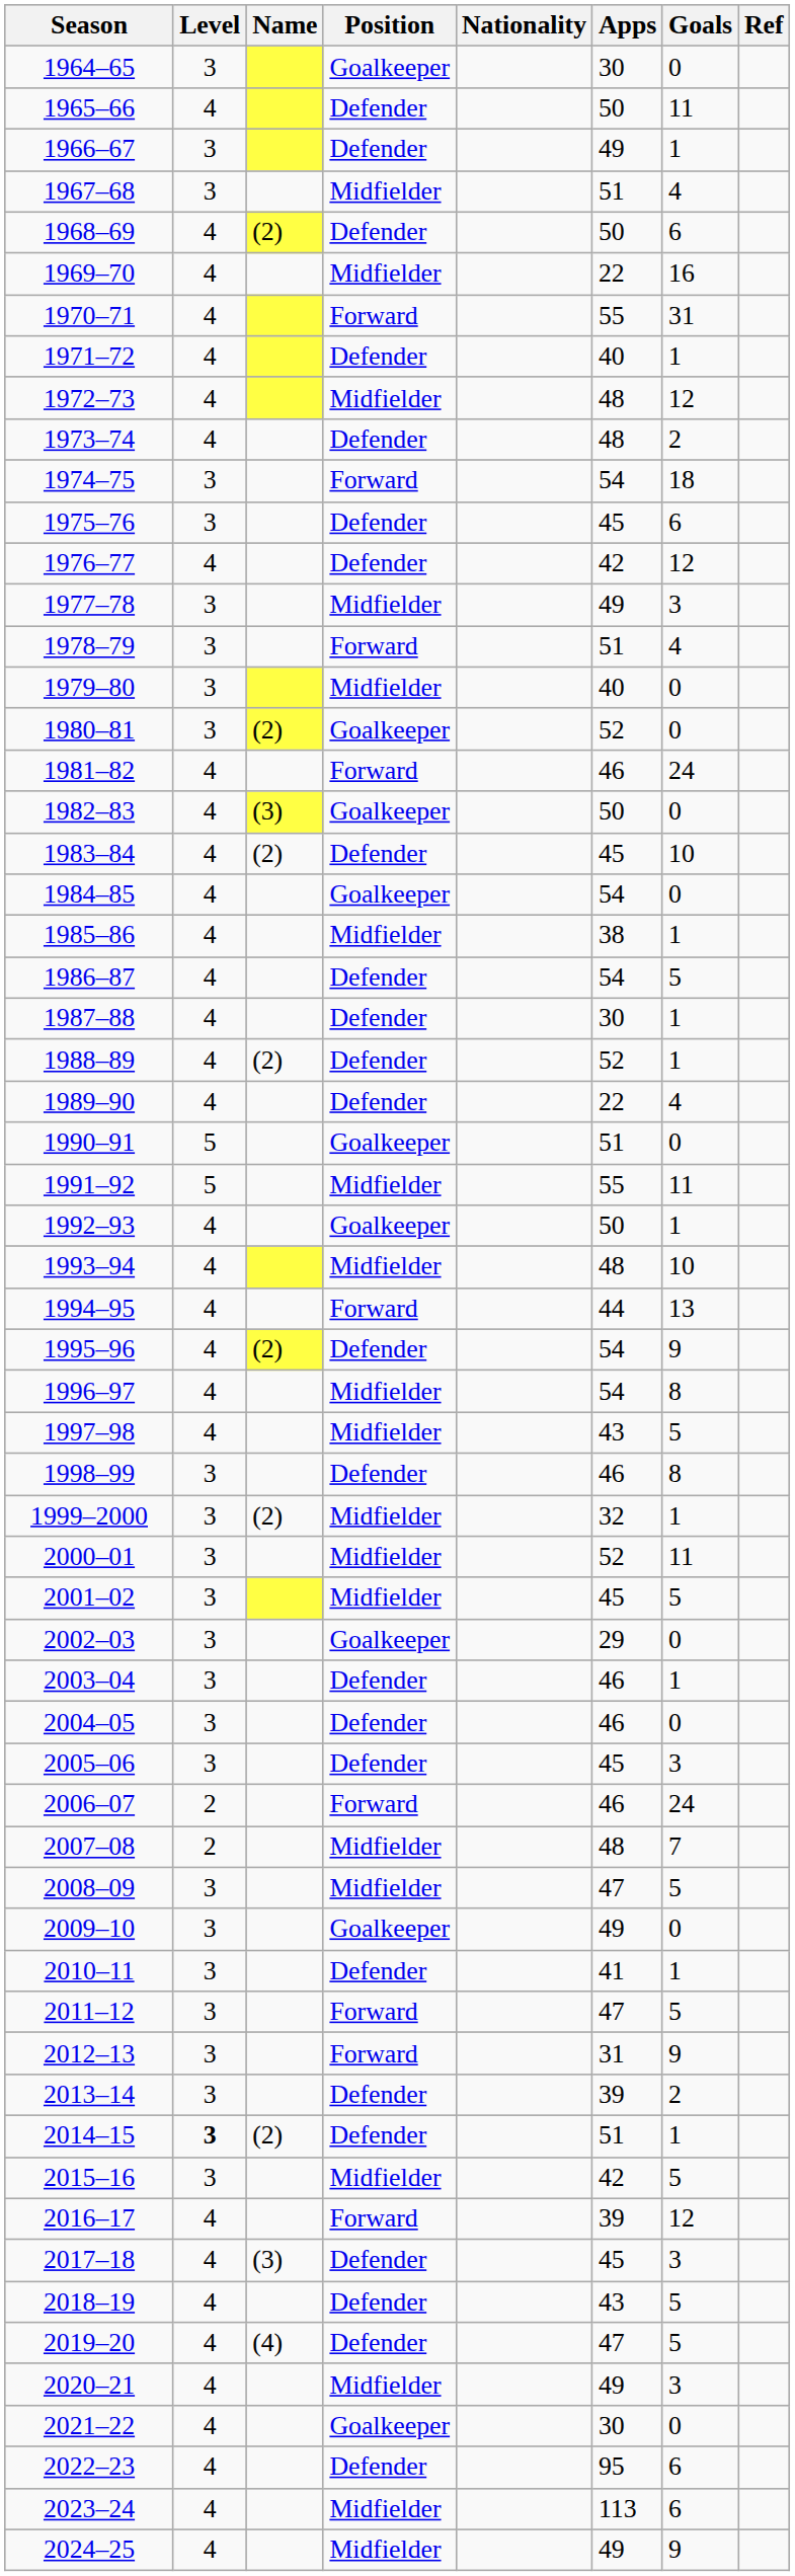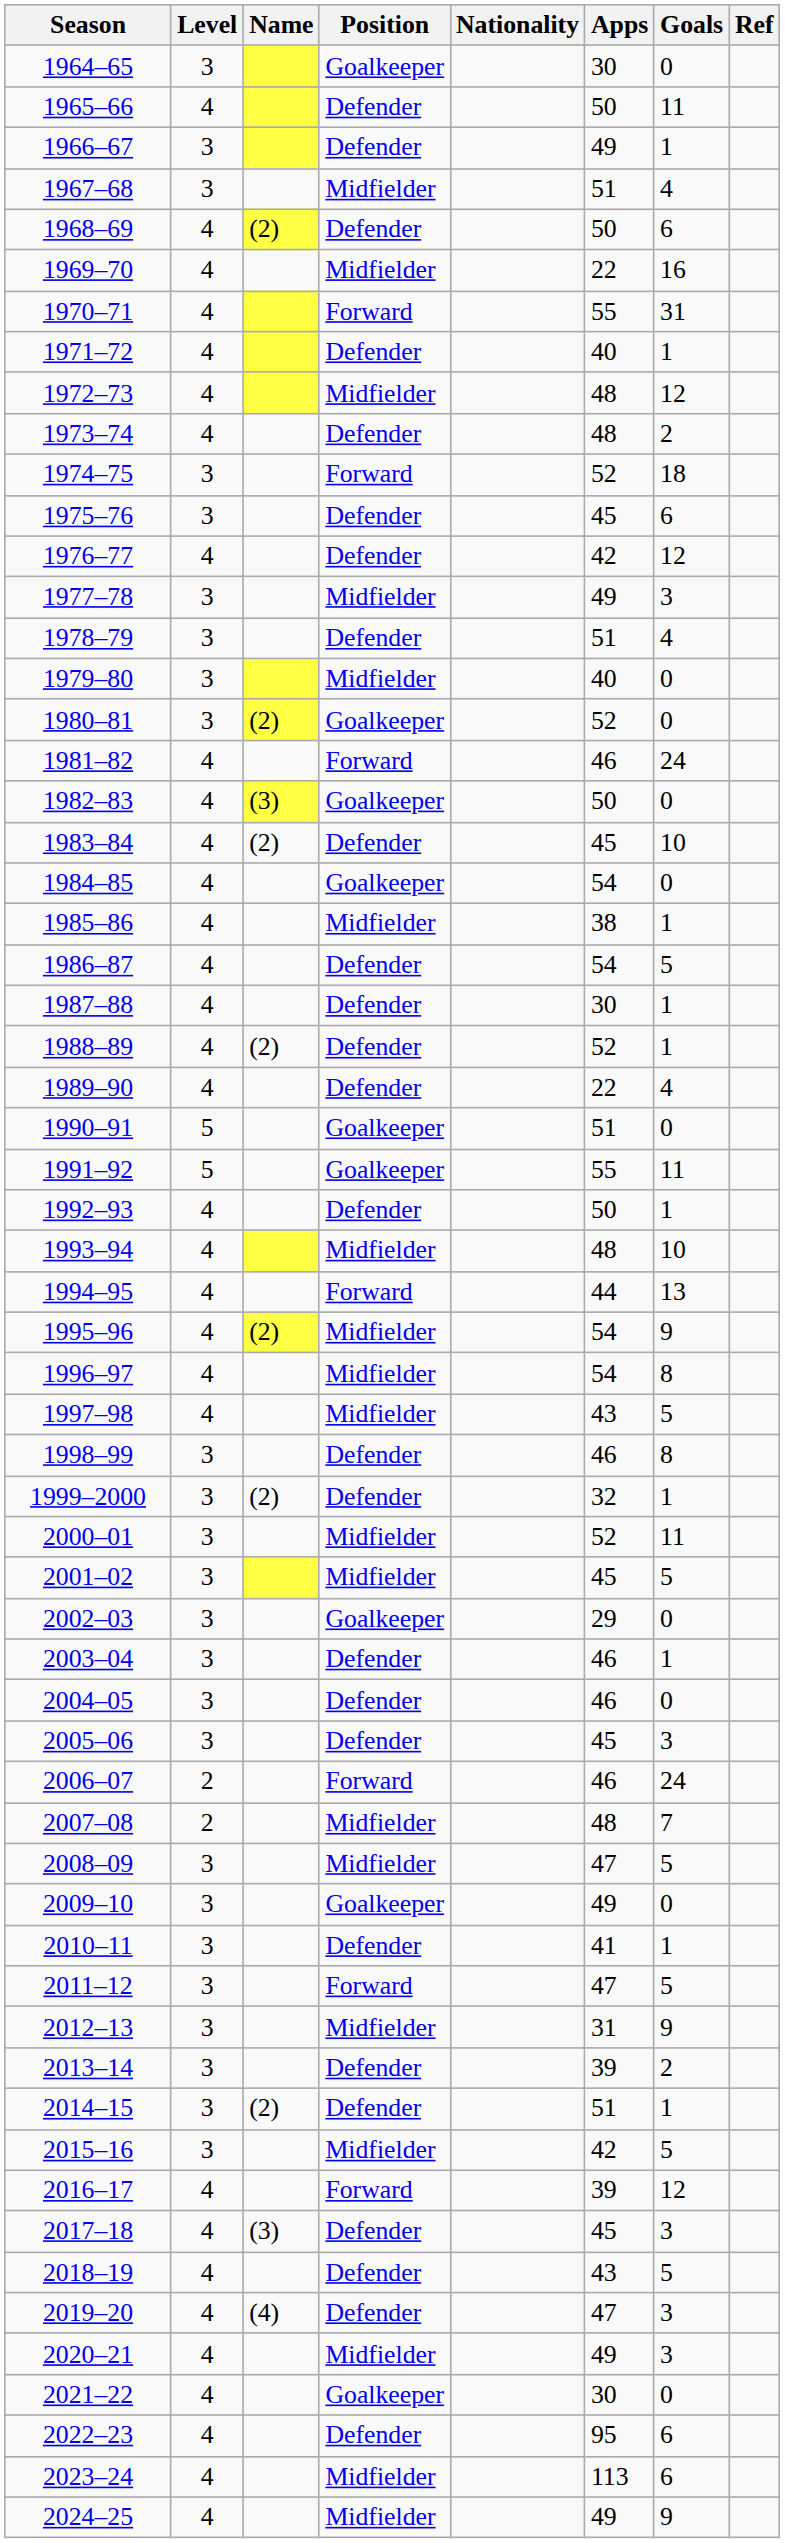 <table class="wikitable sortable" style="text-align: left;">
 <tr>
 <th style="width:6em">Season</th>
 <th>Level</th>
 <th>Name</th>
 <th>Position</th>
 <th>Nationality</th>
 <th>Apps</th>
 <th>Goals</th>
 <th class="unsortable">Ref</th>
 </tr>
 <tr>
 <td align=center><a href='#'>1964–65</a></td>
 <td align=center>3</td>
 <td bgcolor=#ff4></td>
 <td><a href='#'>Goalkeeper</a></td>
 <td></td>
 <td>30</td>
 <td>0</td>
 <td align=center></td>
 </tr>
 <tr>
 <td align=center><a href='#'>1965–66</a></td>
 <td align=center>4</td>
 <td bgcolor=#ff4></td>
 <td><a href='#'>Defender</a></td>
 <td></td>
 <td>50</td>
 <td>11</td>
 <td align=center></td>
 </tr>
 <tr>
 <td align=center><a href='#'>1966–67</a></td>
 <td align=center>3</td>
 <td bgcolor=#ff4></td>
 <td><a href='#'>Defender</a></td>
 <td></td>
 <td>49</td>
 <td>1</td>
 <td align=center></td>
 </tr>
 <tr>
 <td align=center><a href='#'>1967–68</a></td>
 <td align=center>3</td>
 <td></td>
 <td><a href='#'>Midfielder</a></td>
 <td></td>
 <td>51</td>
 <td>4</td>
 <td align=center></td>
 </tr>
 <tr>
 <td align=center><a href='#'>1968–69</a></td>
 <td align=center>4</td>
 <td bgcolor=#ff4> (2)</td>
 <td><a href='#'>Defender</a></td>
 <td></td>
 <td>50</td>
 <td>6</td>
 <td align=center></td>
 </tr>
 <tr>
 <td align=center><a href='#'>1969–70</a></td>
 <td align=center>4</td>
 <td></td>
 <td><a href='#'>Midfielder</a></td>
 <td></td>
 <td>22</td>
 <td>16</td>
 <td align=center></td>
 </tr>
 <tr>
 <td align=center><a href='#'>1970–71</a></td>
 <td align=center>4</td>
 <td bgcolor=#ff4></td>
 <td><a href='#'>Forward</a></td>
 <td></td>
 <td>55</td>
 <td>31</td>
 <td align=center></td>
 </tr>
 <tr>
 <td align=center><a href='#'>1971–72</a></td>
 <td align=center>4</td>
 <td bgcolor=#ff4></td>
 <td><a href='#'>Defender</a></td>
 <td></td>
 <td>40</td>
 <td>1</td>
 <td align=center></td>
 </tr>
 <tr>
 <td align=center><a href='#'>1972–73</a></td>
 <td align=center>4</td>
 <td bgcolor=#ff4></td>
 <td><a href='#'>Midfielder</a></td>
 <td></td>
 <td>48</td>
 <td>12</td>
 <td align=center></td>
 </tr>
 <tr>
 <td align=center><a href='#'>1973–74</a></td>
 <td align=center>4</td>
 <td></td>
 <td><a href='#'>Defender</a></td>
 <td></td>
 <td>48</td>
 <td>2</td>
 <td align=center></td>
 </tr>
 <tr>
 <td align=center><a href='#'>1974–75</a></td>
 <td align=center>3</td>
 <td></td>
 <td><a href='#'>Forward</a></td>
 <td></td>
-<td>54</td>
+<td>52</td>
 <td>18</td>
 <td align=center></td>
 </tr>
 <tr>
 <td align=center><a href='#'>1975–76</a></td>
 <td align=center>3</td>
 <td></td>
 <td><a href='#'>Defender</a></td>
 <td></td>
 <td>45</td>
 <td>6</td>
 <td align=center></td>
 </tr>
 <tr>
 <td align=center><a href='#'>1976–77</a></td>
 <td align=center>4</td>
 <td></td>
 <td><a href='#'>Defender</a></td>
 <td></td>
 <td>42</td>
 <td>12</td>
 <td align=center></td>
 </tr>
 <tr>
 <td align=center><a href='#'>1977–78</a></td>
 <td align=center>3</td>
 <td></td>
 <td><a href='#'>Midfielder</a></td>
 <td></td>
 <td>49</td>
 <td>3</td>
 <td align=center></td>
 </tr>
 <tr>
 <td align=center><a href='#'>1978–79</a></td>
 <td align=center>3</td>
 <td></td>
-<td><a href='#'>Forward</a></td>
+<td><a href='#'>Defender</a></td>
 <td></td>
 <td>51</td>
 <td>4</td>
 <td align=center></td>
 </tr>
 <tr>
 <td align=center><a href='#'>1979–80</a></td>
 <td align=center>3</td>
 <td bgcolor=#ff4></td>
 <td><a href='#'>Midfielder</a></td>
 <td></td>
 <td>40</td>
 <td>0</td>
 <td align=center></td>
 </tr>
 <tr>
 <td align=center><a href='#'>1980–81</a></td>
 <td align=center>3</td>
 <td bgcolor=#ff4> (2)</td>
 <td><a href='#'>Goalkeeper</a></td>
 <td></td>
 <td>52</td>
 <td>0</td>
 <td align=center></td>
 </tr>
 <tr>
 <td align=center><a href='#'>1981–82</a></td>
 <td align=center>4</td>
 <td></td>
 <td><a href='#'>Forward</a></td>
 <td></td>
 <td>46</td>
 <td>24</td>
 <td align=center></td>
 </tr>
 <tr>
 <td align=center><a href='#'>1982–83</a></td>
 <td align=center>4</td>
 <td bgcolor=#ff4> (3)</td>
 <td><a href='#'>Goalkeeper</a></td>
 <td></td>
 <td>50</td>
 <td>0</td>
 <td align=center></td>
 </tr>
 <tr>
 <td align=center><a href='#'>1983–84</a></td>
 <td align=center>4</td>
 <td> (2)</td>
 <td><a href='#'>Defender</a></td>
 <td></td>
 <td>45</td>
 <td>10</td>
 <td align=center></td>
 </tr>
 <tr>
 <td align=center><a href='#'>1984–85</a></td>
 <td align=center>4</td>
 <td></td>
 <td><a href='#'>Goalkeeper</a></td>
 <td></td>
 <td>54</td>
 <td>0</td>
 <td align=center></td>
 </tr>
 <tr>
 <td align=center><a href='#'>1985–86</a></td>
 <td align=center>4</td>
 <td></td>
 <td><a href='#'>Midfielder</a></td>
 <td></td>
 <td>38</td>
 <td>1</td>
 <td align=center></td>
 </tr>
 <tr>
 <td align=center><a href='#'>1986–87</a></td>
 <td align=center>4</td>
 <td></td>
 <td><a href='#'>Defender</a></td>
 <td></td>
 <td>54</td>
 <td>5</td>
 <td align=center></td>
 </tr>
 <tr>
 <td align=center><a href='#'>1987–88</a></td>
 <td align=center>4</td>
 <td></td>
 <td><a href='#'>Defender</a></td>
 <td></td>
 <td>30</td>
 <td>1</td>
 <td align=center></td>
 </tr>
 <tr>
 <td align=center><a href='#'>1988–89</a></td>
 <td align=center>4</td>
 <td> (2)</td>
 <td><a href='#'>Defender</a></td>
 <td></td>
 <td>52</td>
 <td>1</td>
 <td align=center></td>
 </tr>
 <tr>
 <td align=center><a href='#'>1989–90</a></td>
 <td align=center>4</td>
 <td></td>
 <td><a href='#'>Defender</a></td>
 <td></td>
 <td>22</td>
 <td>4</td>
 <td align=center></td>
 </tr>
 <tr>
 <td align=center><a href='#'>1990–91</a></td>
 <td align=center>5</td>
 <td></td>
 <td><a href='#'>Goalkeeper</a></td>
 <td></td>
 <td>51</td>
 <td>0</td>
 <td align=center></td>
 </tr>
 <tr>
 <td align=center><a href='#'>1991–92</a></td>
 <td align=center>5</td>
 <td></td>
-<td><a href='#'>Midfielder</a></td>
+<td><a href='#'>Goalkeeper</a></td>
 <td></td>
 <td>55</td>
 <td>11</td>
 <td align=center></td>
 </tr>
 <tr>
 <td align=center><a href='#'>1992–93</a></td>
 <td align=center>4</td>
 <td></td>
-<td><a href='#'>Goalkeeper</a></td>
+<td><a href='#'>Defender</a></td>
 <td></td>
 <td>50</td>
 <td>1</td>
 <td align=center></td>
 </tr>
 <tr>
 <td align=center><a href='#'>1993–94</a></td>
 <td align=center>4</td>
 <td bgcolor=#ff4></td>
 <td><a href='#'>Midfielder</a></td>
 <td></td>
 <td>48</td>
 <td>10</td>
 <td align=center></td>
 </tr>
 <tr>
 <td align=center><a href='#'>1994–95</a></td>
 <td align=center>4</td>
 <td></td>
 <td><a href='#'>Forward</a></td>
 <td></td>
 <td>44</td>
 <td>13</td>
 <td align=center></td>
 </tr>
 <tr>
 <td align=center><a href='#'>1995–96</a></td>
 <td align=center>4</td>
 <td bgcolor=#ff4> (2)</td>
-<td><a href='#'>Defender</a></td>
+<td><a href='#'>Midfielder</a></td>
 <td></td>
 <td>54</td>
 <td>9</td>
 <td align=center></td>
 </tr>
 <tr>
 <td align=center><a href='#'>1996–97</a></td>
 <td align=center>4</td>
 <td></td>
 <td><a href='#'>Midfielder</a></td>
 <td></td>
 <td>54</td>
 <td>8</td>
 <td align=center></td>
 </tr>
 <tr>
 <td align=center><a href='#'>1997–98</a></td>
 <td align=center>4</td>
 <td></td>
 <td><a href='#'>Midfielder</a></td>
 <td></td>
 <td>43</td>
 <td>5</td>
 <td align=center></td>
 </tr>
 <tr>
 <td align=center><a href='#'>1998–99</a></td>
 <td align=center>3</td>
 <td></td>
 <td><a href='#'>Defender</a></td>
 <td></td>
 <td>46</td>
 <td>8</td>
 <td align=center></td>
 </tr>
 <tr>
 <td align=center><a href='#'>1999–2000</a></td>
 <td align=center>3</td>
 <td> (2)</td>
-<td><a href='#'>Midfielder</a></td>
+<td><a href='#'>Defender</a></td>
 <td></td>
 <td>32</td>
 <td>1</td>
 <td align=center></td>
 </tr>
 <tr>
 <td align=center><a href='#'>2000–01</a></td>
 <td align=center>3</td>
 <td></td>
 <td><a href='#'>Midfielder</a></td>
 <td></td>
 <td>52</td>
 <td>11</td>
 <td align=center></td>
 </tr>
 <tr>
 <td align=center><a href='#'>2001–02</a></td>
 <td align=center>3</td>
 <td bgcolor=#ff4></td>
 <td><a href='#'>Midfielder</a></td>
 <td></td>
 <td>45</td>
 <td>5</td>
 <td align=center></td>
 </tr>
 <tr>
 <td align=center><a href='#'>2002–03</a></td>
 <td align=center>3</td>
 <td></td>
 <td><a href='#'>Goalkeeper</a></td>
 <td></td>
 <td>29</td>
 <td>0</td>
 <td align=center></td>
 </tr>
 <tr>
 <td align=center><a href='#'>2003–04</a></td>
 <td align=center>3</td>
 <td></td>
 <td><a href='#'>Defender</a></td>
 <td></td>
 <td>46</td>
 <td>1</td>
 <td align=center></td>
 </tr>
 <tr>
 <td align=center><a href='#'>2004–05</a></td>
 <td align=center>3</td>
 <td></td>
 <td><a href='#'>Defender</a></td>
 <td></td>
 <td>46</td>
 <td>0</td>
 <td align=center></td>
 </tr>
 <tr>
 <td align=center><a href='#'>2005–06</a></td>
 <td align=center>3</td>
 <td></td>
 <td><a href='#'>Defender</a></td>
 <td></td>
 <td>45</td>
 <td>3</td>
 <td align=center></td>
 </tr>
 <tr>
 <td align=center><a href='#'>2006–07</a></td>
 <td align=center>2</td>
 <td></td>
 <td><a href='#'>Forward</a></td>
 <td></td>
 <td>46</td>
 <td>24</td>
 <td align=center></td>
 </tr>
 <tr>
 <td align=center><a href='#'>2007–08</a></td>
 <td align=center>2</td>
 <td></td>
 <td><a href='#'>Midfielder</a></td>
 <td></td>
 <td>48</td>
 <td>7</td>
 <td align=center></td>
 </tr>
 <tr>
 <td align=center><a href='#'>2008–09</a></td>
 <td align=center>3</td>
 <td></td>
 <td><a href='#'>Midfielder</a></td>
 <td></td>
 <td>47</td>
 <td>5</td>
 <td align=center></td>
 </tr>
 <tr>
 <td align=center><a href='#'>2009–10</a></td>
 <td align=center>3</td>
 <td></td>
 <td><a href='#'>Goalkeeper</a></td>
 <td></td>
 <td>49</td>
 <td>0</td>
 <td align=center></td>
 </tr>
 <tr>
 <td align=center><a href='#'>2010–11</a></td>
 <td align=center>3</td>
 <td></td>
 <td><a href='#'>Defender</a></td>
 <td></td>
 <td>41</td>
 <td>1</td>
 <td align=center></td>
 </tr>
 <tr>
 <td align=center><a href='#'>2011–12</a></td>
 <td align=center>3</td>
 <td></td>
 <td><a href='#'>Forward</a></td>
 <td></td>
 <td>47</td>
 <td>5</td>
 <td align=center></td>
 </tr>
 <tr>
 <td align=center><a href='#'>2012–13</a></td>
 <td align=center>3</td>
 <td></td>
-<td><a href='#'>Forward</a></td>
+<td><a href='#'>Midfielder</a></td>
 <td></td>
 <td>31</td>
 <td>9</td>
 <td align=center></td>
 </tr>
 <tr>
 <td align=center><a href='#'>2013–14</a></td>
 <td align=center>3</td>
 <td></td>
 <td><a href='#'>Defender</a></td>
 <td></td>
 <td>39</td>
 <td>2</td>
 <td align=center></td>
 </tr>
 <tr>
 <td align=center><a href='#'>2014–15</a></td>
-<td align=center><strong>3</strong></td>
+<td align=center>3</td>
 <td> (2)</td>
 <td><a href='#'>Defender</a></td>
 <td></td>
 <td>51</td>
 <td>1</td>
 <td align=center></td>
 </tr>
 <tr>
 <td align=center><a href='#'>2015–16</a></td>
 <td align=center>3</td>
 <td></td>
 <td><a href='#'>Midfielder</a></td>
 <td></td>
 <td>42</td>
 <td>5</td>
 <td></td>
 </tr>
 <tr>
 <td align=center><a href='#'>2016–17</a></td>
 <td align=center>4</td>
 <td></td>
 <td><a href='#'>Forward</a></td>
 <td></td>
 <td>39</td>
 <td>12</td>
 <td></td>
 </tr>
 <tr>
 <td align=center><a href='#'>2017–18</a></td>
 <td align=center>4</td>
 <td> (3)</td>
 <td><a href='#'>Defender</a></td>
 <td></td>
 <td>45</td>
 <td>3</td>
 <td></td>
 </tr>
 <tr>
 <td align=center><a href='#'>2018–19</a></td>
 <td align=center>4</td>
 <td></td>
 <td><a href='#'>Defender</a></td>
 <td></td>
 <td>43</td>
 <td>5</td>
 <td></td>
 </tr>
 <tr>
 <td align=center><a href='#'>2019–20</a></td>
 <td align=center>4</td>
 <td> (4)</td>
 <td><a href='#'>Defender</a></td>
 <td></td>
 <td>47</td>
-<td>5</td>
+<td>3</td>
 <td></td>
 </tr>
 <tr>
 <td align=center><a href='#'>2020–21</a></td>
 <td align=center>4</td>
 <td></td>
 <td><a href='#'>Midfielder</a></td>
 <td></td>
 <td>49</td>
 <td>3</td>
 <td></td>
 </tr>
 <tr>
 <td align=center><a href='#'>2021–22</a></td>
 <td align=center>4</td>
 <td></td>
 <td><a href='#'>Goalkeeper</a></td>
 <td></td>
 <td>30</td>
 <td>0</td>
 <td></td>
 </tr>
 <tr>
 <td align=center><a href='#'>2022–23</a></td>
 <td align=center>4</td>
 <td></td>
 <td><a href='#'>Defender</a></td>
 <td></td>
 <td>95</td>
 <td>6</td>
 <td></td>
 </tr>
 <tr>
 <td align=center><a href='#'>2023–24</a></td>
 <td align=center>4</td>
 <td></td>
 <td><a href='#'>Midfielder</a></td>
 <td></td>
 <td>113</td>
 <td>6</td>
 <td></td>
 </tr>
 <tr>
 <td align=center><a href='#'>2024–25</a></td>
 <td align=center>4</td>
 <td></td>
 <td><a href='#'>Midfielder</a></td>
 <td></td>
 <td>49</td>
 <td>9</td>
 <td></td>
 </tr>
 </table>
